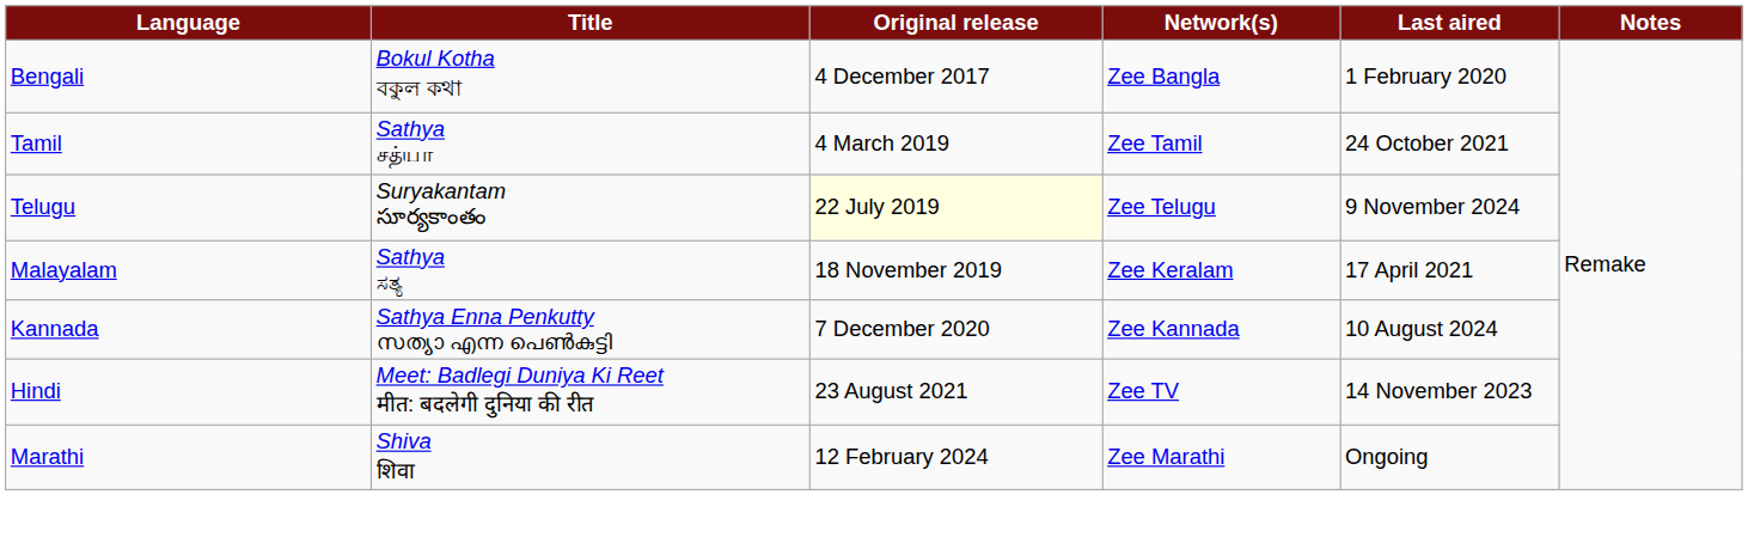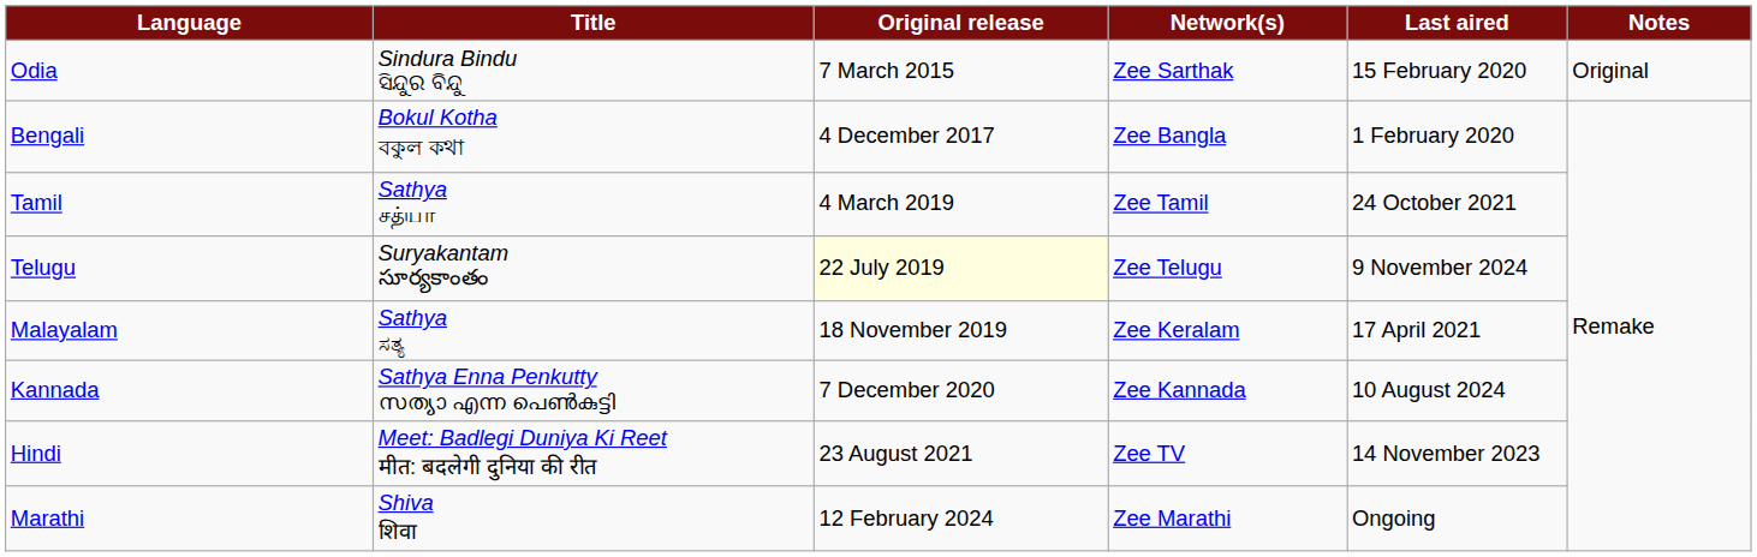 <table class="wikitable" style="width: 100%; margin-right: 0;">
 <tr style="color:white">
 <th style="background:#7b0c0c; width:20%;">Language</th>
 <th style="background:#7b0c0c; width:24%;">Title</th>
 <th style="background:#7b0c0c; width:16%;">Original release</th>
 <th style="background:#7b0c0c; width:13%;">Network(s)</th>
 <th style="background:#7b0c0c; width:12%;">Last aired</th>
 <th style="background:#7b0c0c; width:10%;">Notes</th>
+</tr>
+<tr>
+<td><a href='#'>Odia</a></td>
+<td><em>Sindura Bindu</em> <br> ସିନ୍ଦୁର ବିନ୍ଦୁ</td>
+<td>7 March 2015</td>
+<td><a href='#'>Zee Sarthak</a></td>
+<td>15 February 2020</td>
+<td>Original</td>
 </tr>
 <tr>
 <td><a href='#'>Bengali</a></td>
 <td><em><a href='#'>Bokul Kotha</a></em> <br> বকুল কথা</td>
 <td>4 December 2017</td>
 <td><a href='#'>Zee Bangla</a></td>
 <td>1 February 2020</td>
 <td rowspan="7">Remake</td>
 </tr>
 <tr>
 <td><a href='#'>Tamil</a></td>
 <td><em><a href='#'>Sathya</a></em> <br> சத்யா</td>
 <td>4 March 2019</td>
 <td><a href='#'>Zee Tamil</a></td>
 <td>24 October 2021</td>
 </tr>
 <tr>
 <td><a href='#'>Telugu</a></td>
 <td><em>Suryakantam</em> <br> సూర్యకాంతం</td>
 <td style="background: lightyellow;">22 July 2019</td>
 <td><a href='#'>Zee Telugu</a></td>
 <td>9 November 2024</td>
 </tr>
 <tr>
 <td><a href='#'>Malayalam</a></td>
 <td><em><a href='#'>Sathya</a></em> <br> ಸತ್ಯ</td>
 <td>18 November 2019</td>
 <td><a href='#'>Zee Keralam</a></td>
 <td>17 April 2021</td>
 </tr>
 <tr>
 <td><a href='#'>Kannada</a></td>
 <td><em><a href='#'>Sathya Enna Penkutty</a></em> <br> സത്യാ എന്ന പെൺകുട്ടി</td>
 <td>7 December 2020</td>
 <td><a href='#'>Zee Kannada</a></td>
 <td>10 August 2024</td>
 </tr>
 <tr>
 <td><a href='#'>Hindi</a></td>
 <td><em><a href='#'>Meet: Badlegi Duniya Ki Reet</a></em> <br> मीत: बदलेगी दुनिया की रीत</td>
 <td>23 August 2021</td>
 <td><a href='#'>Zee TV</a></td>
 <td>14 November 2023</td>
 </tr>
 <tr>
 <td><a href='#'>Marathi</a></td>
 <td><em><a href='#'>Shiva</a></em> <br> शिवा</td>
 <td>12 February 2024</td>
 <td><a href='#'>Zee Marathi</a></td>
 <td>Ongoing</td>
 </tr>
 </table>
